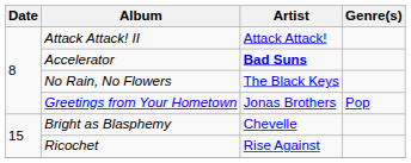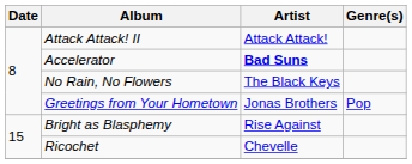 <table class="wikitable">
 <tr>
 <th>Date</th>
 <th>Album</th>
 <th>Artist</th>
 <th>Genre(s)</th>
 </tr>
 <tr>
 <td rowspan="4">8</td>
 <td><em>Attack Attack! II</em></td>
 <td><a href='#'>Attack Attack!</a></td>
 <td></td>
 </tr>
 <tr>
 <td><em>Accelerator</em></td>
 <td><strong><a href='#'>Bad Suns</a></strong></td>
 <td></td>
 </tr>
 <tr>
 <td><em>No Rain, No Flowers</em></td>
 <td><a href='#'>The Black Keys</a></td>
 <td></td>
 </tr>
 <tr>
 <td><em><a href='#'>Greetings from Your Hometown</a></em></td>
 <td><a href='#'>Jonas Brothers</a></td>
 <td><a href='#'>Pop</a></td>
 </tr>
 <tr>
 <td rowspan="2">15</td>
 <td><em>Bright as Blasphemy</em></td>
-<td><a href='#'>Chevelle</a></td>
+<td><a href='#'>Rise Against</a></td>
 <td></td>
 </tr>
 <tr>
 <td><em>Ricochet</em></td>
-<td><a href='#'>Rise Against</a></td>
+<td><a href='#'>Chevelle</a></td>
 <td></td>
 </tr>
 <tr>
 </tr>
 </table>
